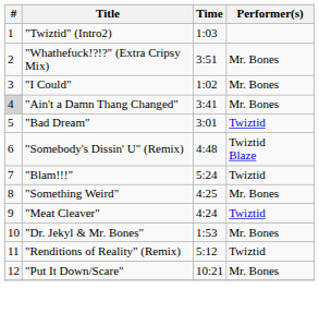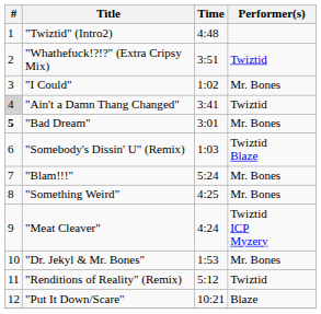 <table class="wikitable">
 <tr>
 <th align="center" width="10">#</th>
 <th align="center" width="220">Title</th>
 <th align="center" width="20">Time</th>
 <th align="center" width="110">Performer(s)</th>
 </tr>
 <tr>
 <td>1</td>
 <td>"Twiztid" (Intro2)</td>
-<td>1:03</td>
+<td>4:48</td>
 <td></td>
 </tr>
 <tr>
 <td>2</td>
 <td>"Whathefuck!?!?" (Extra Cripsy Mix)</td>
 <td>3:51</td>
-<td>Mr. Bones</td>
+<td><a href='#'>Twiztid</a></td>
 </tr>
 <tr>
 <td>3</td>
 <td>"I Could"</td>
 <td>1:02</td>
 <td>Mr. Bones</td>
 </tr>
 <tr>
 <td style="background: lightgrey;">4</td>
 <td>"Ain't a Damn Thang Changed"</td>
 <td>3:41</td>
-<td>Mr. Bones</td>
+<td>Twiztid</td>
 </tr>
 <tr>
-<td>5</td>
+<td><strong>5</strong></td>
 <td>"Bad Dream"</td>
 <td>3:01</td>
-<td><a href='#'>Twiztid</a></td>
+<td>Mr. Bones</td>
 </tr>
 <tr>
 <td>6</td>
 <td>"Somebody's Dissin' U" (Remix)</td>
-<td>4:48</td>
+<td>1:03</td>
 <td>Twiztid<br><a href='#'>Blaze</a></td>
 </tr>
 <tr>
 <td>7</td>
 <td>"Blam!!!"</td>
 <td>5:24</td>
-<td>Twiztid</td>
+<td>Mr. Bones</td>
 </tr>
 <tr>
 <td>8</td>
 <td>"Something Weird"</td>
 <td>4:25</td>
 <td>Mr. Bones</td>
 </tr>
 <tr>
 <td>9</td>
 <td>"Meat Cleaver"</td>
 <td>4:24</td>
-<td><a href='#'>Twiztid</a></td>
+<td>Twiztid<br><a href='#'>ICP</a><br><a href='#'>Myzery</a></td>
 </tr>
 <tr>
 <td>10</td>
 <td>"Dr. Jekyl & Mr. Bones"</td>
 <td>1:53</td>
 <td>Mr. Bones</td>
 </tr>
 <tr>
 <td>11</td>
 <td>"Renditions of Reality" (Remix)</td>
 <td>5:12</td>
 <td>Twiztid</td>
 </tr>
 <tr>
 <td>12</td>
 <td>"Put It Down/Scare"</td>
 <td>10:21</td>
-<td>Mr. Bones</td>
+<td>Blaze</td>
 </tr>
 <tr>
 </tr>
 </table>
